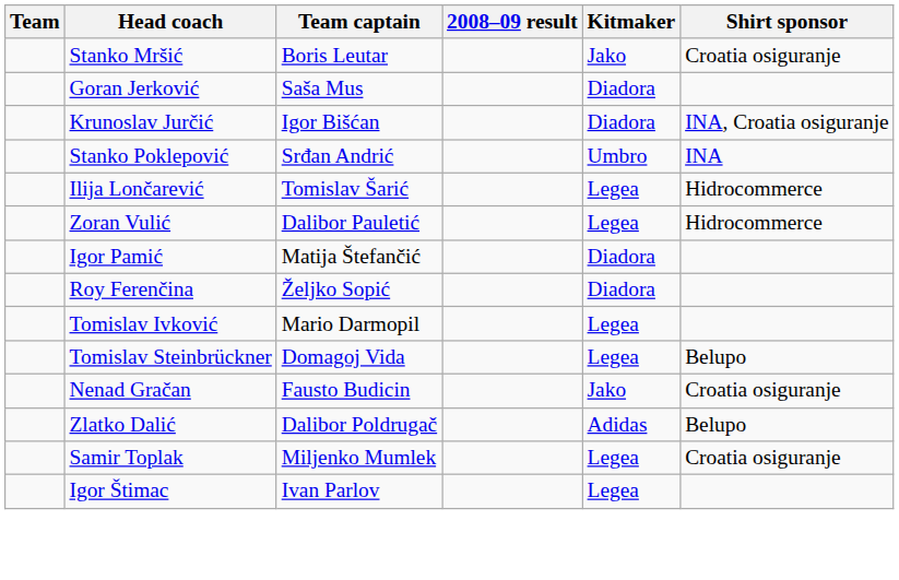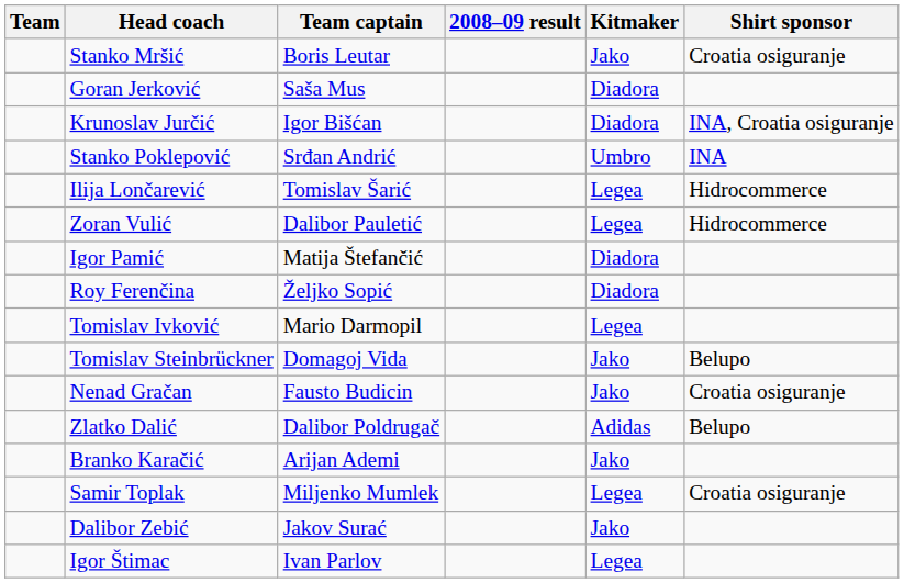 <table class="wikitable sortable" style="clear: both;">
 <tr>
 <th>Team</th>
 <th>Head coach</th>
 <th>Team captain</th>
 <th><a href='#'>2008–09</a> result</th>
 <th>Kitmaker</th>
 <th>Shirt sponsor</th>
 </tr>
 <tr>
 <td></td>
 <td> <a href='#'>Stanko Mršić</a></td>
 <td> <a href='#'>Boris Leutar</a></td>
 <td></td>
 <td><a href='#'>Jako</a></td>
 <td>Croatia osiguranje</td>
 </tr>
 <tr>
 <td></td>
 <td> <a href='#'>Goran Jerković</a></td>
 <td> <a href='#'>Saša Mus</a></td>
 <td></td>
 <td><a href='#'>Diadora</a></td>
 <td></td>
 </tr>
 <tr>
 <td></td>
 <td> <a href='#'>Krunoslav Jurčić</a></td>
 <td> <a href='#'>Igor Bišćan</a></td>
 <td></td>
 <td><a href='#'>Diadora</a></td>
 <td><a href='#'>INA</a>, Croatia osiguranje</td>
 </tr>
 <tr>
 <td></td>
 <td> <a href='#'>Stanko Poklepović</a></td>
 <td> <a href='#'>Srđan Andrić</a></td>
 <td></td>
 <td><a href='#'>Umbro</a></td>
 <td><a href='#'>INA</a></td>
 </tr>
 <tr>
 <td></td>
 <td> <a href='#'>Ilija Lončarević</a></td>
 <td> <a href='#'>Tomislav Šarić</a></td>
 <td></td>
 <td><a href='#'>Legea</a></td>
 <td>Hidrocommerce</td>
 </tr>
 <tr>
 <td></td>
 <td> <a href='#'>Zoran Vulić</a></td>
 <td> <a href='#'>Dalibor Pauletić</a></td>
 <td></td>
 <td><a href='#'>Legea</a></td>
 <td>Hidrocommerce</td>
 </tr>
 <tr>
 <td></td>
 <td> <a href='#'>Igor Pamić</a></td>
 <td> Matija Štefančić</td>
 <td></td>
 <td><a href='#'>Diadora</a></td>
 <td></td>
 </tr>
 <tr>
 <td></td>
 <td> <a href='#'>Roy Ferenčina</a></td>
 <td> <a href='#'>Željko Sopić</a></td>
 <td></td>
 <td><a href='#'>Diadora</a></td>
 <td></td>
 </tr>
 <tr>
 <td></td>
 <td> <a href='#'>Tomislav Ivković</a></td>
 <td> Mario Darmopil</td>
 <td></td>
 <td><a href='#'>Legea</a></td>
 <td></td>
 </tr>
 <tr>
 <td></td>
 <td> <a href='#'>Tomislav Steinbrückner</a></td>
 <td> <a href='#'>Domagoj Vida</a></td>
 <td></td>
-<td><a href='#'>Legea</a></td>
+<td><a href='#'>Jako</a></td>
 <td>Belupo</td>
 </tr>
 <tr>
 <td></td>
 <td> <a href='#'>Nenad Gračan</a></td>
 <td> <a href='#'>Fausto Budicin</a></td>
 <td></td>
 <td><a href='#'>Jako</a></td>
 <td>Croatia osiguranje</td>
 </tr>
 <tr>
 <td></td>
 <td> <a href='#'>Zlatko Dalić</a></td>
 <td> <a href='#'>Dalibor Poldrugač</a></td>
 <td></td>
 <td><a href='#'>Adidas</a></td>
 <td>Belupo</td>
 </tr>
 <tr>
 <td></td>
+<td> <a href='#'>Branko Karačić</a></td>
+<td> <a href='#'>Arijan Ademi</a></td>
+<td></td>
+<td><a href='#'>Jako</a></td>
+<td></td>
+</tr>
+<tr>
+<td></td>
 <td> <a href='#'>Samir Toplak</a></td>
 <td> <a href='#'>Miljenko Mumlek</a></td>
 <td></td>
 <td><a href='#'>Legea</a></td>
 <td>Croatia osiguranje</td>
+</tr>
+<tr>
+<td></td>
+<td> <a href='#'>Dalibor Zebić</a></td>
+<td> <a href='#'>Jakov Surać</a></td>
+<td></td>
+<td><a href='#'>Jako</a></td>
+<td></td>
 </tr>
 <tr>
 <td></td>
 <td> <a href='#'>Igor Štimac</a></td>
 <td> <a href='#'>Ivan Parlov</a></td>
 <td></td>
 <td><a href='#'>Legea</a></td>
 <td></td>
 </tr>
 </table>
